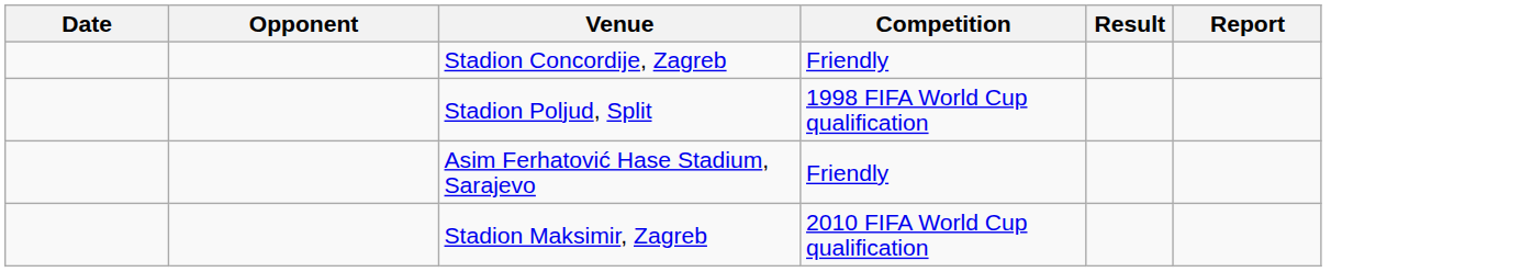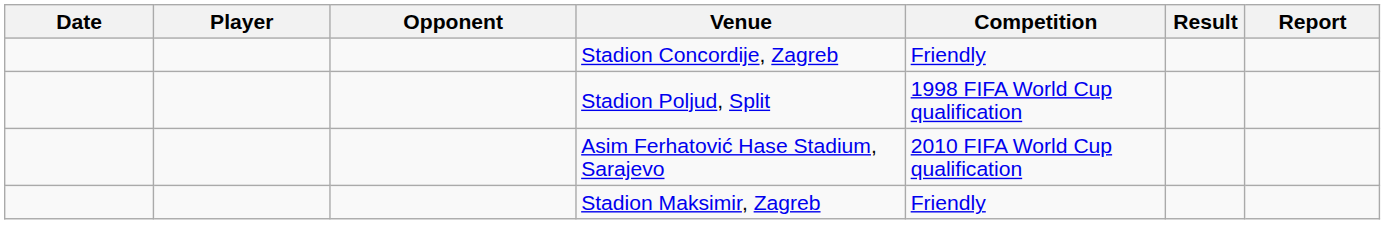 <table class="wikitable sortable" style="font-size:95%">
 <tr>
 <th width="100">Date</th>
+<th width="120">Player</th>
 <th width="170">Opponent</th>
 <th width="230">Venue</th>
 <th width="180">Competition</th>
 <th width="50">Result</th>
 <th class="unsortable" width="90">Report</th>
 </tr>
 <tr>
+<td></td>
 <td></td>
 <td></td>
 <td><a href='#'>Stadion Concordije</a>, <a href='#'>Zagreb</a></td>
 <td><a href='#'>Friendly</a></td>
 <td data-sort-value="7"></td>
 <td></td>
 </tr>
 <tr>
 <td></td>
 <td></td>
+<td></td>
 <td><a href='#'>Stadion Poljud</a>, <a href='#'>Split</a></td>
 <td><a href='#'>1998 FIFA World Cup qualification</a></td>
 <td data-sort-value="3"></td>
 <td></td>
 </tr>
 <tr>
 <td></td>
 <td></td>
+<td></td>
 <td><a href='#'>Asim Ferhatović Hase Stadium</a>, <a href='#'>Sarajevo</a></td>
-<td><a href='#'>Friendly</a></td>
+<td><a href='#'>2010 FIFA World Cup qualification</a></td>
 <td data-sort-value="5"></td>
 <td></td>
 </tr>
 <tr>
 <td></td>
 <td></td>
+<td></td>
 <td><a href='#'>Stadion Maksimir</a>, <a href='#'>Zagreb</a></td>
-<td><a href='#'>2010 FIFA World Cup qualification</a></td>
+<td><a href='#'>Friendly</a></td>
 <td data-sort-value="1"></td>
 <td></td>
 </tr>
 </table>
